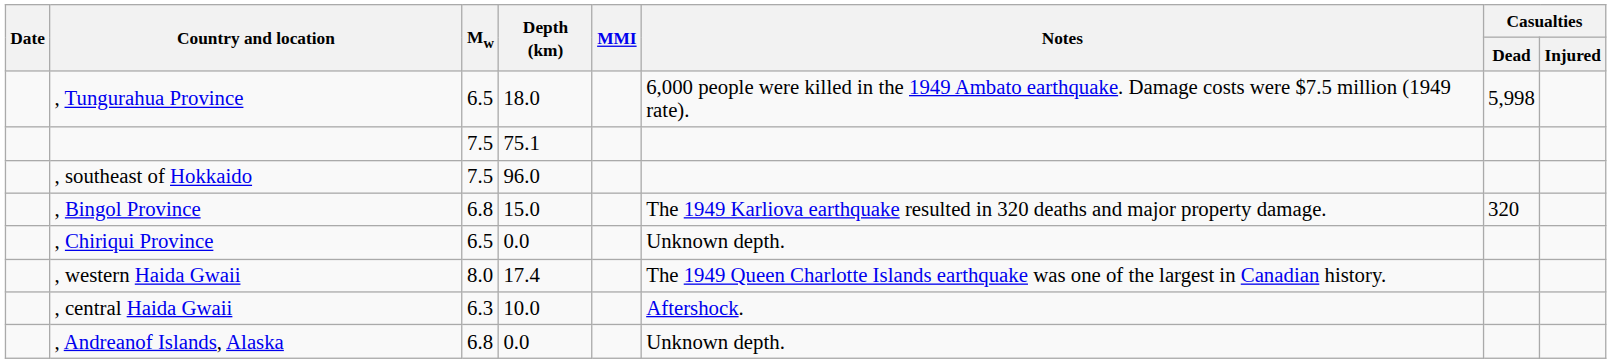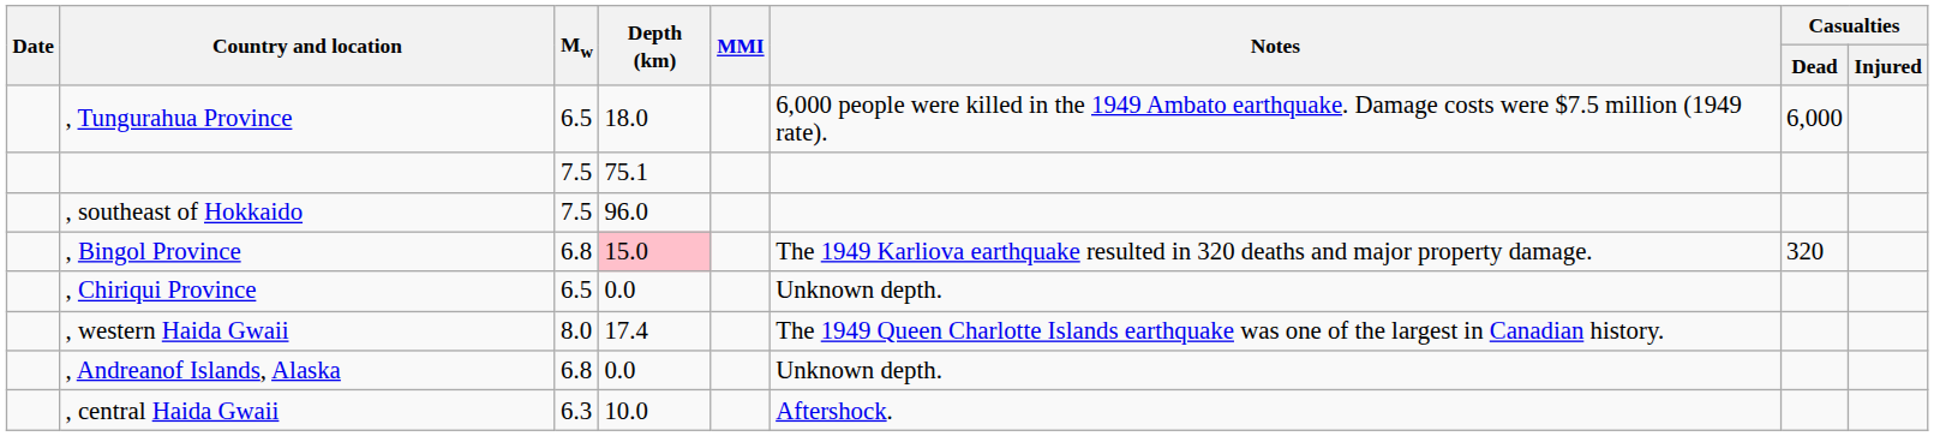 <table class="wikitable sortable sort-under" style="border:1px black; margin-left:1em;">
 <tr>
 <th rowspan="2"><small>Date</small></th>
 <th rowspan="2" style="width: 310px"><small>Country and location</small></th>
 <th rowspan="2"><small>M<sub>w</sub></small></th>
 <th rowspan="2"><small>Depth (km)</small></th>
 <th rowspan="2"><small><a href='#'>MMI</a></small></th>
 <th rowspan="2" class="unsortable"><small>Notes</small></th>
 <th colspan="2"><small>Casualties</small></th>
 </tr>
 <tr>
 <th><small>Dead</small></th>
 <th><small>Injured</small></th>
 </tr>
 <tr>
 <td></td>
 <td>, <a href='#'>Tungurahua Province</a></td>
 <td>6.5</td>
 <td>18.0</td>
 <td></td>
 <td>6,000 people were killed in the <a href='#'>1949 Ambato earthquake</a>. Damage costs were $7.5 million (1949 rate).</td>
-<td>5,998</td>
+<td>6,000</td>
 <td></td>
 </tr>
 <tr>
 <td></td>
 <td></td>
 <td>7.5</td>
 <td>75.1</td>
 <td></td>
 <td></td>
 <td></td>
 <td></td>
 </tr>
 <tr>
 <td></td>
 <td>, southeast of <a href='#'>Hokkaido</a></td>
 <td>7.5</td>
 <td>96.0</td>
 <td></td>
 <td></td>
 <td></td>
 <td></td>
 </tr>
 <tr>
 <td></td>
 <td>, <a href='#'>Bingol Province</a></td>
 <td>6.8</td>
-<td>15.0</td>
+<td style="background: pink;">15.0</td>
 <td></td>
 <td>The <a href='#'>1949 Karliova earthquake</a> resulted in 320 deaths and major property damage.</td>
 <td>320</td>
 <td></td>
 </tr>
 <tr>
 <td></td>
 <td>, <a href='#'>Chiriqui Province</a></td>
 <td>6.5</td>
 <td>0.0</td>
 <td></td>
 <td>Unknown depth.</td>
 <td></td>
 <td></td>
 </tr>
 <tr>
 <td></td>
 <td>, western <a href='#'>Haida Gwaii</a></td>
 <td>8.0</td>
 <td>17.4</td>
 <td></td>
 <td>The <a href='#'>1949 Queen Charlotte Islands earthquake</a> was one of the largest in <a href='#'>Canadian</a> history.</td>
 <td></td>
 <td></td>
 </tr>
 <tr>
 <td></td>
+<td>, <a href='#'>Andreanof Islands</a>, <a href='#'>Alaska</a></td>
+<td>6.8</td>
+<td>0.0</td>
+<td></td>
+<td>Unknown depth.</td>
+<td></td>
+<td></td>
+</tr>
+<tr>
+<td></td>
 <td>, central <a href='#'>Haida Gwaii</a></td>
 <td>6.3</td>
 <td>10.0</td>
 <td></td>
 <td><a href='#'>Aftershock</a>.</td>
 <td></td>
 <td></td>
 </tr>
-<tr>
-<td></td>
-<td>, <a href='#'>Andreanof Islands</a>, <a href='#'>Alaska</a></td>
-<td>6.8</td>
-<td>0.0</td>
-<td></td>
-<td>Unknown depth.</td>
-<td></td>
-<td></td>
-</tr>
 </table>
